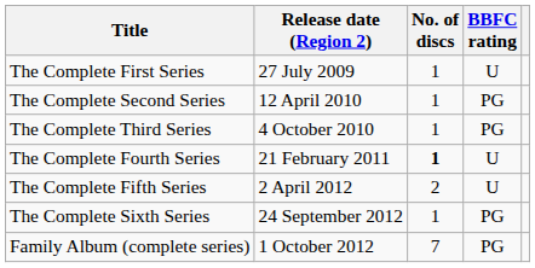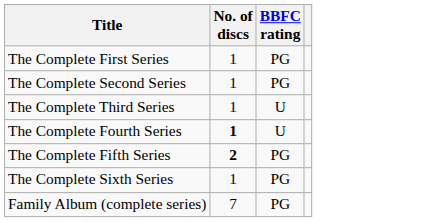 <table class="wikitable">
 <tr>
 <th>Title</th>
-<th>Release date<br>(<a href='#'>Region 2</a>)</th>
 <th>No. of<br>discs</th>
 <th><a href='#'>BBFC</a><br>rating</th>
 <th></th>
 </tr>
 <tr>
 <td>The Complete First Series</td>
-<td>27 July 2009</td>
 <td align="center">1</td>
-<td align="center">U</td>
+<td align="center">PG</td>
 <td align="center"></td>
 </tr>
 <tr>
 <td>The Complete Second Series</td>
-<td>12 April 2010</td>
 <td align="center">1</td>
 <td align="center">PG</td>
 <td align="center"></td>
 </tr>
 <tr>
 <td>The Complete Third Series</td>
-<td>4 October 2010</td>
 <td align="center">1</td>
-<td align="center">PG</td>
+<td align="center">U</td>
 <td align="center"></td>
 </tr>
 <tr>
 <td>The Complete Fourth Series</td>
-<td>21 February 2011</td>
 <td align="center"><strong>1</strong></td>
 <td align="center">U</td>
 <td align="center"></td>
 </tr>
 <tr>
 <td>The Complete Fifth Series</td>
-<td>2 April 2012</td>
-<td align="center">2</td>
-<td align="center">U</td>
+<td align="center"><strong>2</strong></td>
+<td align="center">PG</td>
 <td align="center"></td>
 </tr>
 <tr>
 <td>The Complete Sixth Series</td>
-<td>24 September 2012</td>
 <td align="center">1</td>
 <td align="center">PG</td>
 <td align="center"></td>
 </tr>
 <tr>
 <td>Family Album (complete series)</td>
-<td>1 October 2012</td>
 <td align="center">7</td>
 <td align="center">PG</td>
 <td align="center"></td>
 </tr>
 </table>
